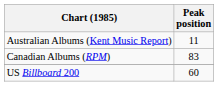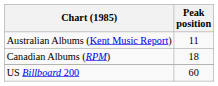 <table class="wikitable sortable">
 <tr>
 <th>Chart (1985)</th>
 <th>Peak<br>position</th>
 </tr>
 <tr>
 <td>Australian Albums (<a href='#'>Kent Music Report</a>)</td>
 <td style="text-align:center;">11</td>
 </tr>
 <tr>
 <td>Canadian Albums (<em><a href='#'>RPM</a></em>)</td>
-<td style="text-align:center;">83</td>
+<td style="text-align:center;">18</td>
 </tr>
 <tr>
 </tr>
 <tr>
 </tr>
 <tr>
 </tr>
 <tr>
 </tr>
 <tr>
 <td>US <a href='#'><em>Billboard</em> 200</a></td>
 <td style="text-align:center;">60</td>
 </tr>
 </table>
